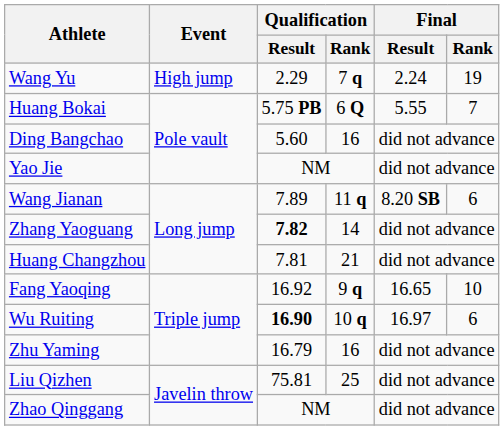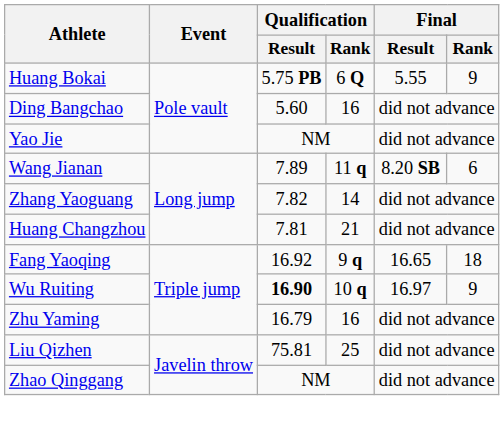 <table class=wikitable style=font-size:90%>
 <tr>
 <th rowspan=2>Athlete</th>
 <th rowspan=2>Event</th>
 <th colspan=2>Qualification</th>
 <th colspan=2>Final</th>
 </tr>
 <tr style=font-size:95%>
 <th>Result</th>
 <th>Rank</th>
 <th>Result</th>
 <th>Rank</th>
 </tr>
 <tr align=center>
-<td align=left><a href='#'>Wang Yu</a></td>
-<td align=left><a href='#'>High jump</a></td>
-<td>2.29</td>
-<td>7 <strong>q</strong></td>
-<td>2.24</td>
-<td>19</td>
-</tr>
-<tr align=center>
 <td align=left><a href='#'>Huang Bokai</a></td>
 <td align=left rowspan=3><a href='#'>Pole vault</a></td>
 <td>5.75 <strong>PB</strong></td>
 <td>6 <strong>Q</strong></td>
 <td>5.55</td>
-<td>7</td>
+<td>9</td>
 </tr>
 <tr align=center>
 <td align=left><a href='#'>Ding Bangchao</a></td>
 <td>5.60</td>
 <td>16</td>
 <td colspan=2>did not advance</td>
 </tr>
 <tr align=center>
 <td align=left><a href='#'>Yao Jie</a></td>
 <td colspan=2>NM</td>
 <td colspan=2>did not advance</td>
 </tr>
 <tr align=center>
 <td align=left><a href='#'>Wang Jianan</a></td>
 <td align=left rowspan=3><a href='#'>Long jump</a></td>
 <td>7.89</td>
 <td>11 <strong>q</strong></td>
 <td>8.20 <strong>SB</strong></td>
 <td>6</td>
 </tr>
 <tr align=center>
 <td align=left><a href='#'>Zhang Yaoguang</a></td>
-<td><strong>7.82</strong></td>
+<td>7.82</td>
 <td>14</td>
 <td colspan=2>did not advance</td>
 </tr>
 <tr align=center>
 <td align=left><a href='#'>Huang Changzhou</a></td>
 <td>7.81</td>
 <td>21</td>
 <td colspan=2>did not advance</td>
 </tr>
 <tr align=center>
 <td align=left><a href='#'>Fang Yaoqing</a></td>
 <td align=left rowspan=3><a href='#'>Triple jump</a></td>
 <td>16.92</td>
 <td>9 <strong>q</strong></td>
 <td>16.65</td>
-<td>10</td>
+<td>18</td>
 </tr>
 <tr align=center>
 <td align=left><a href='#'>Wu Ruiting</a></td>
 <td><strong>16.90</strong></td>
 <td>10 <strong>q</strong></td>
 <td>16.97</td>
-<td>6</td>
+<td>9</td>
 </tr>
 <tr align=center>
 <td align=left><a href='#'>Zhu Yaming</a></td>
 <td>16.79</td>
 <td>16</td>
 <td colspan=2>did not advance</td>
 </tr>
 <tr align=center>
 <td align=left><a href='#'>Liu Qizhen</a></td>
 <td align=left rowspan=2><a href='#'>Javelin throw</a></td>
 <td>75.81</td>
 <td>25</td>
 <td colspan=2>did not advance</td>
 </tr>
 <tr align=center>
 <td align=left><a href='#'>Zhao Qinggang</a></td>
 <td colspan=2>NM</td>
 <td colspan=2>did not advance</td>
 </tr>
 </table>
